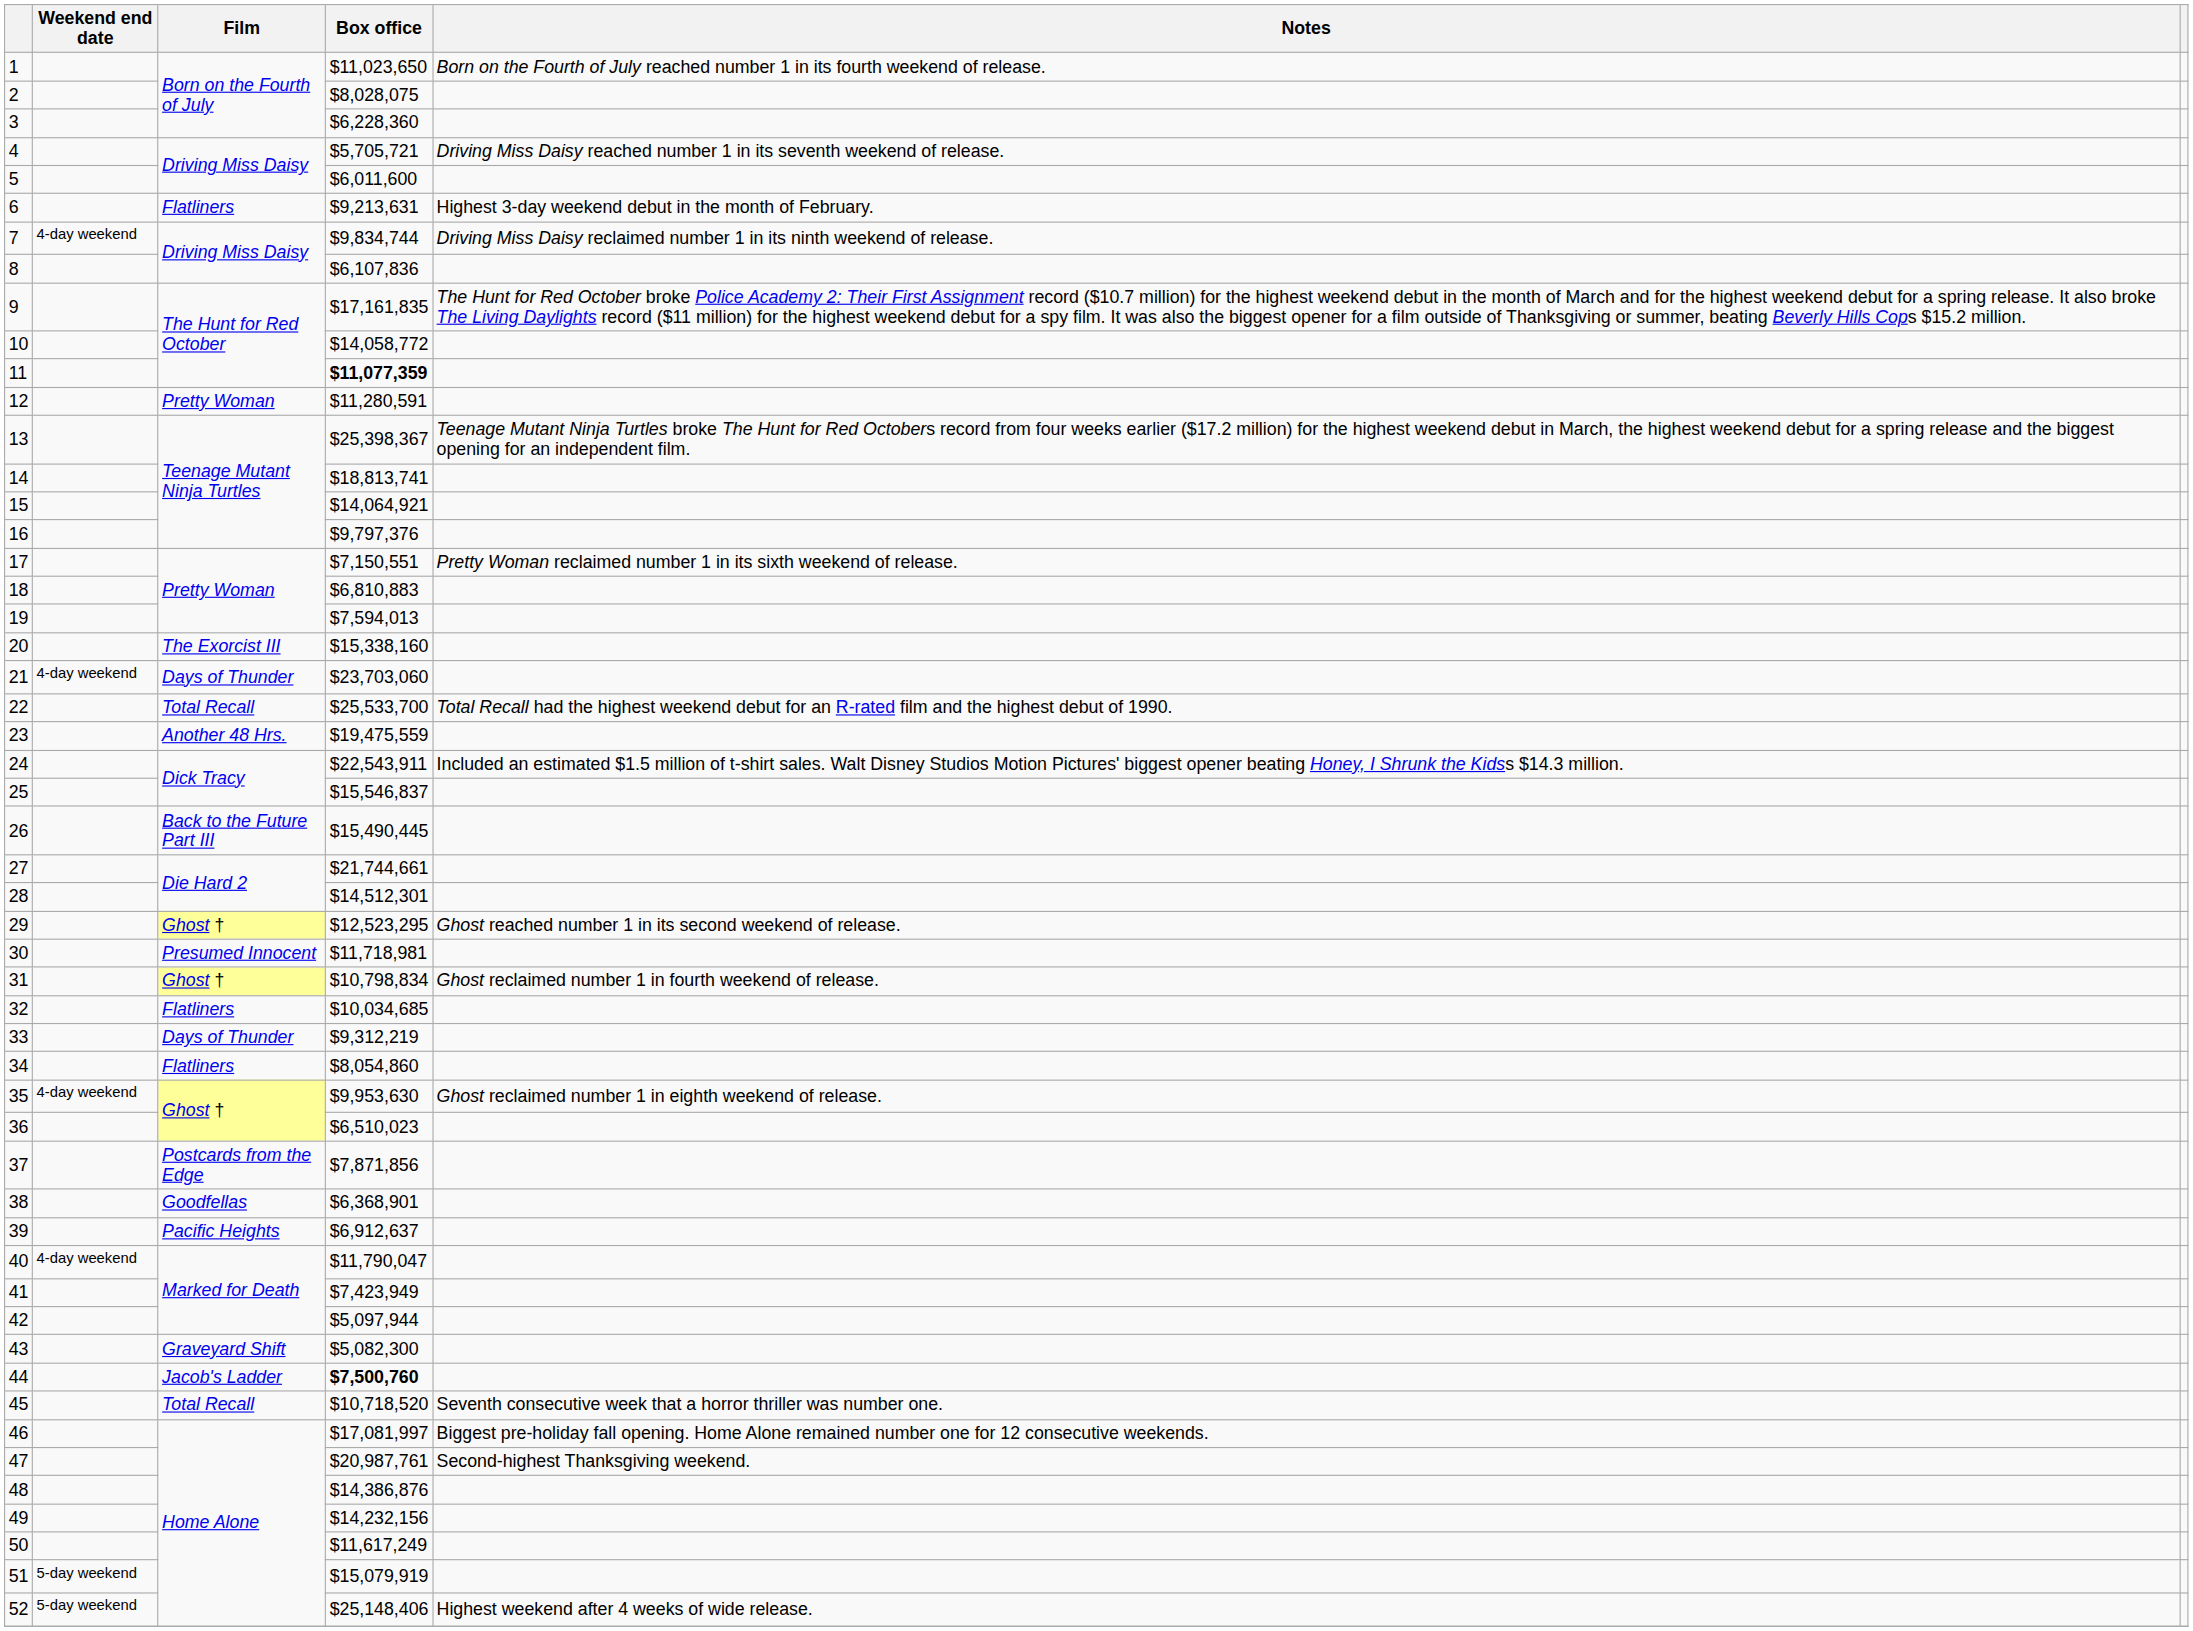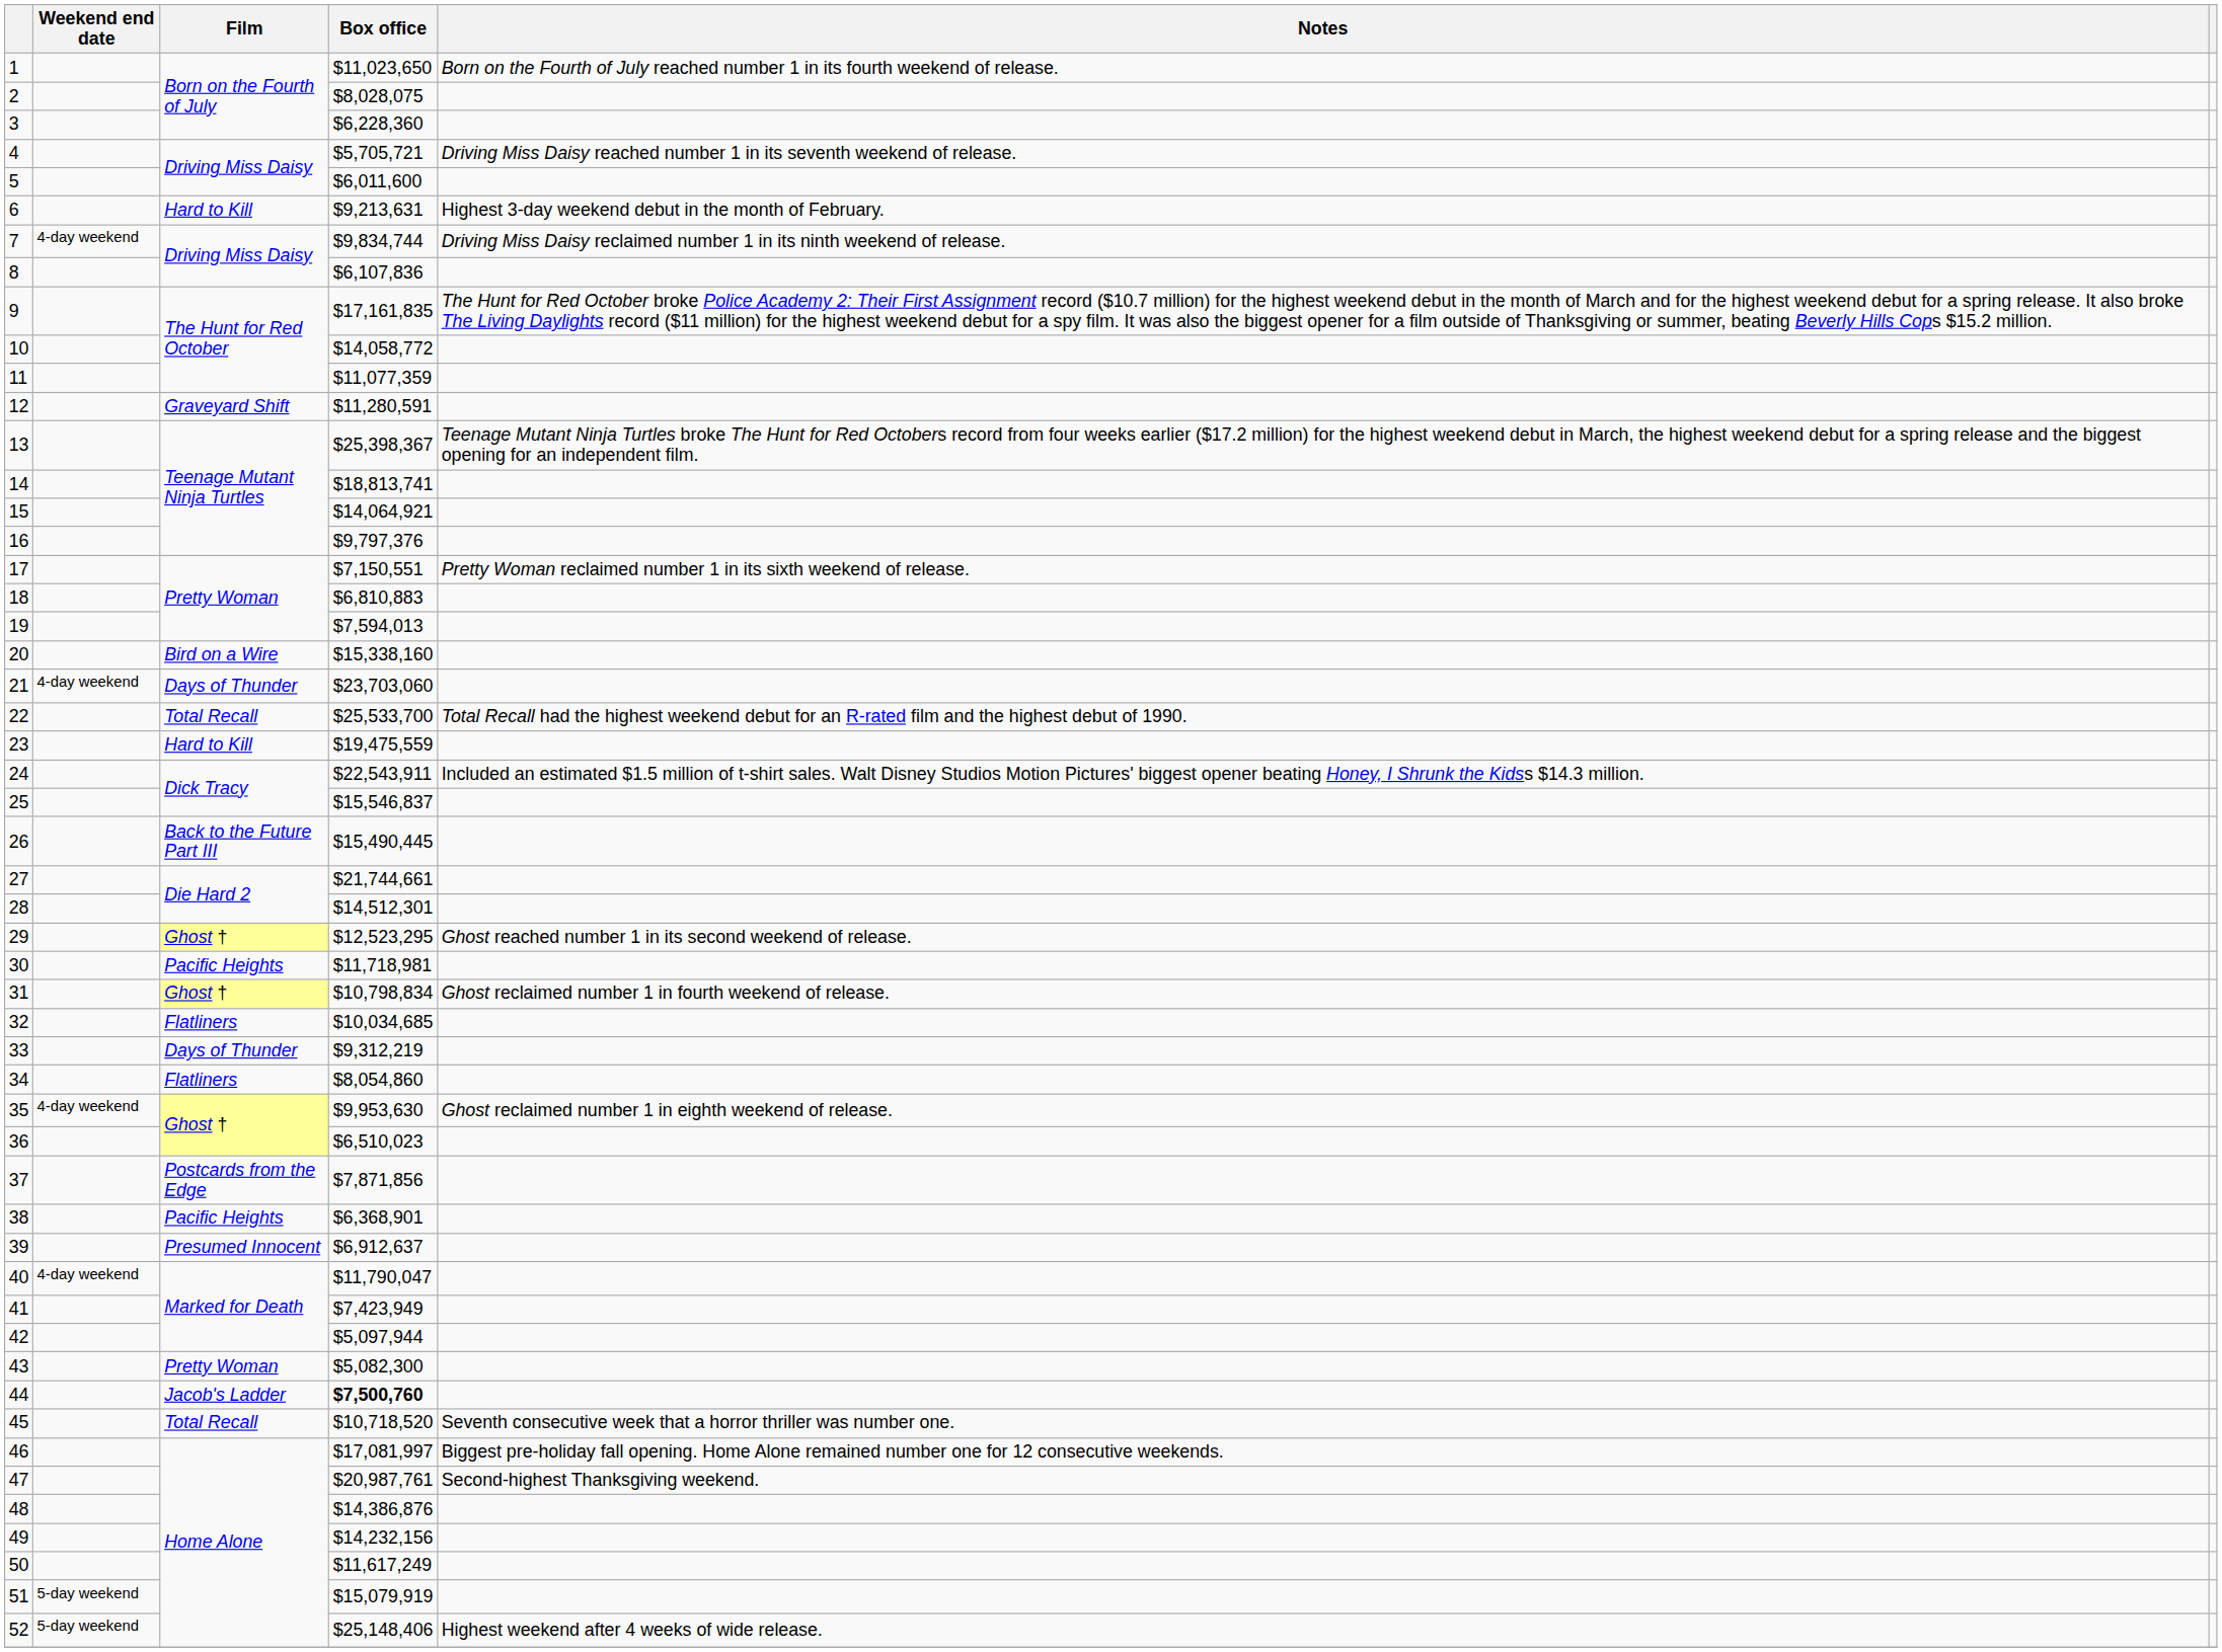 <table class="wikitable sortable">
 <tr>
 <th></th>
 <th>Weekend end date</th>
 <th>Film</th>
 <th>Box office</th>
 <th>Notes</th>
 <th class="unsortable"></th>
 </tr>
 <tr>
 <td>1</td>
 <td></td>
 <td rowspan="3"><em><a href='#'>Born on the Fourth of July</a></em></td>
 <td>$11,023,650</td>
 <td><em>Born on the Fourth of July</em> reached number 1 in its fourth weekend of release.</td>
 <td></td>
 </tr>
 <tr>
 <td>2</td>
 <td></td>
 <td>$8,028,075</td>
 <td></td>
 <td></td>
 </tr>
 <tr>
 <td>3</td>
 <td></td>
 <td>$6,228,360</td>
 <td></td>
 <td></td>
 </tr>
 <tr>
 <td>4</td>
 <td></td>
 <td rowspan="2"><em><a href='#'>Driving Miss Daisy</a></em></td>
 <td>$5,705,721</td>
 <td><em>Driving Miss Daisy</em> reached number 1 in its seventh weekend of release.</td>
 <td></td>
 </tr>
 <tr>
 <td>5</td>
 <td></td>
 <td>$6,011,600</td>
 <td></td>
 <td></td>
 </tr>
 <tr>
 <td>6</td>
 <td></td>
-<td><em><a href='#'>Flatliners</a></em></td>
+<td><em><a href='#'>Hard to Kill</a></em></td>
 <td>$9,213,631</td>
 <td>Highest 3-day weekend debut in the month of February.</td>
 <td></td>
 </tr>
 <tr>
 <td>7</td>
 <td><sup>4-day weekend</sup></td>
 <td rowspan="2"><em><a href='#'>Driving Miss Daisy</a></em></td>
 <td>$9,834,744</td>
 <td><em>Driving Miss Daisy</em> reclaimed number 1 in its ninth weekend of release.</td>
 <td></td>
 </tr>
 <tr>
 <td>8</td>
 <td></td>
 <td>$6,107,836</td>
 <td></td>
 <td></td>
 </tr>
 <tr>
 <td>9</td>
 <td></td>
 <td rowspan="3"><em><a href='#'>The Hunt for Red October</a></em></td>
 <td>$17,161,835</td>
 <td><em>The Hunt for Red October</em> broke <em><a href='#'>Police Academy 2: Their First Assignment</a></em> record ($10.7 million) for the highest weekend debut in the month of March and for the highest weekend debut for a spring release. It also broke <em><a href='#'>The Living Daylights</a></em> record ($11 million) for the highest weekend debut for a spy film. It was also the biggest opener for a film outside of Thanksgiving or summer, beating  <em><a href='#'>Beverly Hills Cop</a></em>s $15.2 million.</td>
 <td></td>
 </tr>
 <tr>
 <td>10</td>
 <td></td>
 <td>$14,058,772</td>
 <td></td>
 <td></td>
 </tr>
 <tr>
 <td>11</td>
 <td></td>
-<td><strong>$11,077,359</strong></td>
+<td>$11,077,359</td>
 <td></td>
 <td></td>
 </tr>
 <tr>
 <td>12</td>
 <td></td>
-<td><em><a href='#'>Pretty Woman</a></em></td>
+<td><em><a href='#'>Graveyard Shift</a></em></td>
 <td>$11,280,591</td>
 <td></td>
 <td></td>
 </tr>
 <tr>
 <td>13</td>
 <td></td>
 <td rowspan="4"><em><a href='#'>Teenage Mutant Ninja Turtles</a></em></td>
 <td>$25,398,367</td>
 <td><em>Teenage Mutant Ninja Turtles</em> broke <em>The Hunt for Red October</em>s record from four weeks earlier ($17.2 million) for the highest weekend debut in March, the highest weekend debut for a spring release and the biggest opening for an independent film.</td>
 <td></td>
 </tr>
 <tr>
 <td>14</td>
 <td></td>
 <td>$18,813,741</td>
 <td></td>
 <td></td>
 </tr>
 <tr>
 <td>15</td>
 <td></td>
 <td>$14,064,921</td>
 <td></td>
 <td></td>
 </tr>
 <tr>
 <td>16</td>
 <td></td>
 <td>$9,797,376</td>
 <td></td>
 <td></td>
 </tr>
 <tr>
 <td>17</td>
 <td></td>
 <td rowspan="3"><em><a href='#'>Pretty Woman</a></em></td>
 <td>$7,150,551</td>
 <td><em>Pretty Woman</em> reclaimed number 1 in its sixth weekend of release.</td>
 <td></td>
 </tr>
 <tr>
 <td>18</td>
 <td></td>
 <td>$6,810,883</td>
 <td></td>
 <td></td>
 </tr>
 <tr>
 <td>19</td>
 <td></td>
 <td>$7,594,013</td>
 <td></td>
 <td></td>
 </tr>
 <tr>
 <td>20</td>
 <td></td>
-<td><em><a href='#'>The Exorcist III</a></em></td>
+<td><em><a href='#'>Bird on a Wire</a></em></td>
 <td>$15,338,160</td>
 <td></td>
 <td></td>
 </tr>
 <tr>
 <td>21</td>
 <td><sup>4-day weekend</sup></td>
 <td><em><a href='#'>Days of Thunder</a></em></td>
 <td>$23,703,060</td>
 <td></td>
 <td></td>
 </tr>
 <tr>
 <td>22</td>
 <td></td>
 <td><em><a href='#'>Total Recall</a></em></td>
 <td>$25,533,700</td>
 <td><em>Total Recall</em> had the highest weekend debut for an <a href='#'>R-rated</a> film and the highest debut of 1990.</td>
 <td></td>
 </tr>
 <tr>
 <td>23</td>
 <td></td>
-<td><em><a href='#'>Another 48 Hrs.</a></em></td>
+<td><em><a href='#'>Hard to Kill</a></em></td>
 <td>$19,475,559</td>
 <td></td>
 <td></td>
 </tr>
 <tr>
 <td>24</td>
 <td></td>
 <td rowspan="2"><em><a href='#'>Dick Tracy</a></em></td>
 <td>$22,543,911</td>
 <td>Included an estimated $1.5 million of t-shirt sales. Walt Disney Studios Motion Pictures' biggest opener beating <em><a href='#'>Honey, I Shrunk the Kids</a></em>s $14.3 million.</td>
 <td></td>
 </tr>
 <tr>
 <td>25</td>
 <td></td>
 <td>$15,546,837</td>
 <td></td>
 <td></td>
 </tr>
 <tr>
 <td>26</td>
 <td></td>
 <td><em><a href='#'>Back to the Future Part III</a></em></td>
 <td>$15,490,445</td>
 <td></td>
 <td></td>
 </tr>
 <tr>
 <td>27</td>
 <td></td>
 <td rowspan="2"><em><a href='#'>Die Hard 2</a></em></td>
 <td>$21,744,661</td>
 <td></td>
 <td></td>
 </tr>
 <tr>
 <td>28</td>
 <td></td>
 <td>$14,512,301</td>
 <td></td>
 <td></td>
 </tr>
 <tr>
 <td>29</td>
 <td></td>
 <td style="background-color:#FFFF99"><em><a href='#'>Ghost</a></em> †</td>
 <td>$12,523,295</td>
 <td><em>Ghost</em> reached number 1 in its second weekend of release.</td>
 <td></td>
 </tr>
 <tr>
 <td>30</td>
 <td></td>
-<td><em><a href='#'>Presumed Innocent</a></em></td>
+<td><em><a href='#'>Pacific Heights</a></em></td>
 <td>$11,718,981</td>
 <td></td>
 <td></td>
 </tr>
 <tr>
 <td>31</td>
 <td></td>
 <td style="background-color:#FFFF99"><em><a href='#'>Ghost</a></em> †</td>
 <td>$10,798,834</td>
 <td><em>Ghost</em> reclaimed number 1 in fourth weekend of release.</td>
 <td></td>
 </tr>
 <tr>
 <td>32</td>
 <td></td>
 <td><em><a href='#'>Flatliners</a></em></td>
 <td>$10,034,685</td>
 <td></td>
 <td></td>
 </tr>
 <tr>
 <td>33</td>
 <td></td>
 <td><em><a href='#'>Days of Thunder</a></em></td>
 <td>$9,312,219</td>
 <td></td>
 <td></td>
 </tr>
 <tr>
 <td>34</td>
 <td></td>
 <td><em><a href='#'>Flatliners</a></em></td>
 <td>$8,054,860</td>
 <td></td>
 <td></td>
 </tr>
 <tr>
 <td>35</td>
 <td><sup>4-day weekend</sup></td>
 <td rowspan="2" style="background-color:#FFFF99"><em><a href='#'>Ghost</a></em> †</td>
 <td>$9,953,630</td>
 <td><em>Ghost</em> reclaimed number 1 in eighth weekend of release.</td>
 <td></td>
 </tr>
 <tr>
 <td>36</td>
 <td></td>
 <td>$6,510,023</td>
 <td></td>
 <td></td>
 </tr>
 <tr>
 <td>37</td>
 <td></td>
 <td><em><a href='#'>Postcards from the Edge</a></em></td>
 <td>$7,871,856</td>
 <td></td>
 <td></td>
 </tr>
 <tr>
 <td>38</td>
 <td></td>
-<td><em><a href='#'>Goodfellas</a></em></td>
+<td><em><a href='#'>Pacific Heights</a></em></td>
 <td>$6,368,901</td>
 <td></td>
 <td></td>
 </tr>
 <tr>
 <td>39</td>
 <td></td>
-<td><em><a href='#'>Pacific Heights</a></em></td>
+<td><em><a href='#'>Presumed Innocent</a></em></td>
 <td>$6,912,637</td>
 <td></td>
 <td></td>
 </tr>
 <tr>
 <td>40</td>
 <td><sup>4-day weekend</sup></td>
 <td rowspan="3"><em><a href='#'>Marked for Death</a></em></td>
 <td>$11,790,047</td>
 <td></td>
 <td></td>
 </tr>
 <tr>
 <td>41</td>
 <td></td>
 <td>$7,423,949</td>
 <td></td>
 <td></td>
 </tr>
 <tr>
 <td>42</td>
 <td></td>
 <td>$5,097,944</td>
 <td></td>
 <td></td>
 </tr>
 <tr>
 <td>43</td>
 <td></td>
-<td><em><a href='#'>Graveyard Shift</a></em></td>
+<td><em><a href='#'>Pretty Woman</a></em></td>
 <td>$5,082,300</td>
 <td></td>
 <td></td>
 </tr>
 <tr>
 <td>44</td>
 <td></td>
 <td><em><a href='#'>Jacob's Ladder</a></em></td>
 <td><strong>$7,500,760</strong></td>
 <td></td>
 <td></td>
 </tr>
 <tr>
 <td>45</td>
 <td></td>
 <td><em><a href='#'>Total Recall</a></em></td>
 <td>$10,718,520</td>
 <td>Seventh consecutive week that a horror thriller was number one.</td>
 <td></td>
 </tr>
 <tr>
 <td>46</td>
 <td></td>
 <td rowspan="7"><em><a href='#'>Home Alone</a></em></td>
 <td>$17,081,997</td>
 <td>Biggest pre-holiday fall opening. Home Alone remained number one for 12 consecutive weekends.</td>
 <td></td>
 </tr>
 <tr>
 <td>47</td>
 <td></td>
 <td>$20,987,761</td>
 <td>Second-highest Thanksgiving weekend.</td>
 <td></td>
 </tr>
 <tr>
 <td>48</td>
 <td></td>
 <td>$14,386,876</td>
 <td></td>
 <td></td>
 </tr>
 <tr>
 <td>49</td>
 <td></td>
 <td>$14,232,156</td>
 <td></td>
 <td></td>
 </tr>
 <tr>
 <td>50</td>
 <td></td>
 <td>$11,617,249</td>
 <td></td>
 <td></td>
 </tr>
 <tr>
 <td>51</td>
 <td><sup>5-day weekend</sup></td>
 <td>$15,079,919</td>
 <td></td>
 <td></td>
 </tr>
 <tr>
 <td>52</td>
 <td><sup>5-day weekend</sup></td>
 <td>$25,148,406</td>
 <td>Highest weekend after 4 weeks of wide release.</td>
 <td></td>
 </tr>
 <tr>
 </tr>
 </table>
